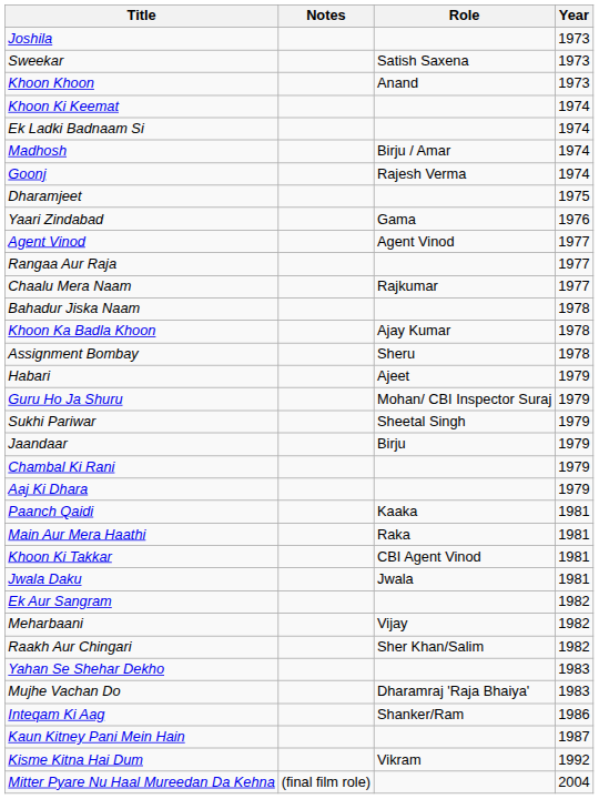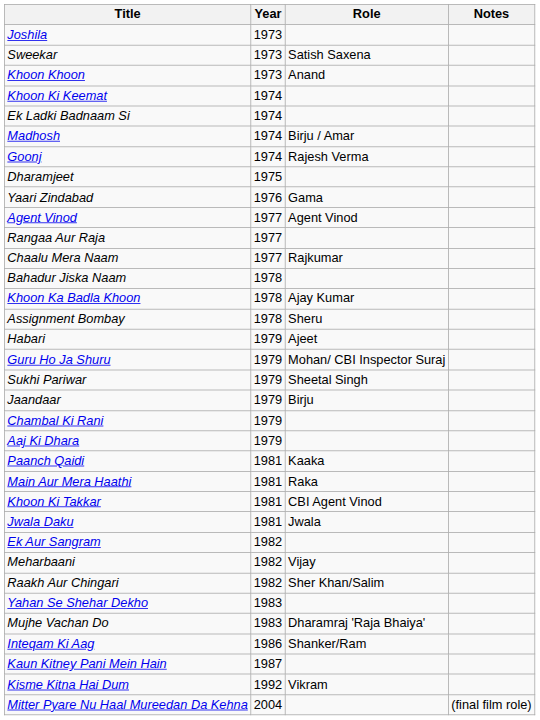 <table class="wikitable sortable">
 <tr style="text-align:center;">
 <th>Title</th>
+<th>Year</th>
+<th>Role</th>
 <th>Notes</th>
-<th>Role</th>
-<th>Year</th>
 </tr>
 <tr>
 <td><em><a href='#'>Joshila</a></em></td>
+<td>1973</td>
 <td></td>
 <td></td>
-<td>1973</td>
 </tr>
 <tr>
 <td><em>Sweekar</em></td>
+<td>1973</td>
+<td>Satish Saxena</td>
 <td></td>
-<td>Satish Saxena</td>
-<td>1973</td>
 </tr>
 <tr>
 <td><em><a href='#'>Khoon Khoon</a></em></td>
+<td>1973</td>
+<td>Anand</td>
 <td></td>
-<td>Anand</td>
-<td>1973</td>
 </tr>
 <tr>
 <td><em><a href='#'>Khoon Ki Keemat</a></em></td>
+<td>1974</td>
 <td></td>
 <td></td>
-<td>1974</td>
 </tr>
 <tr>
 <td><em>Ek Ladki Badnaam Si</em></td>
+<td>1974</td>
 <td></td>
 <td></td>
-<td>1974</td>
 </tr>
 <tr>
 <td><em><a href='#'>Madhosh</a></em></td>
+<td>1974</td>
+<td>Birju / Amar</td>
 <td></td>
-<td>Birju / Amar</td>
-<td>1974</td>
 </tr>
 <tr>
 <td><em><a href='#'>Goonj</a></em></td>
+<td>1974</td>
+<td>Rajesh Verma</td>
 <td></td>
-<td>Rajesh Verma</td>
-<td>1974</td>
 </tr>
 <tr>
 <td><em>Dharamjeet</em></td>
+<td>1975</td>
 <td></td>
 <td></td>
-<td>1975</td>
 </tr>
 <tr>
 <td><em>Yaari Zindabad</em></td>
+<td>1976</td>
+<td>Gama</td>
 <td></td>
-<td>Gama</td>
-<td>1976</td>
 </tr>
 <tr>
 <td><em><a href='#'>Agent Vinod</a></em></td>
+<td>1977</td>
+<td>Agent Vinod</td>
 <td></td>
-<td>Agent Vinod</td>
-<td>1977</td>
 </tr>
 <tr>
 <td><em>Rangaa Aur Raja</em></td>
+<td>1977</td>
 <td></td>
 <td></td>
-<td>1977</td>
 </tr>
 <tr>
 <td><em>Chaalu Mera Naam</em></td>
+<td>1977</td>
+<td>Rajkumar</td>
 <td></td>
-<td>Rajkumar</td>
-<td>1977</td>
 </tr>
 <tr>
 <td><em>Bahadur Jiska Naam</em></td>
+<td>1978</td>
 <td></td>
 <td></td>
-<td>1978</td>
 </tr>
 <tr>
 <td><em><a href='#'>Khoon Ka Badla Khoon</a></em></td>
+<td>1978</td>
+<td>Ajay Kumar</td>
 <td></td>
-<td>Ajay Kumar</td>
-<td>1978</td>
 </tr>
 <tr>
 <td><em>Assignment Bombay</em></td>
+<td>1978</td>
+<td>Sheru</td>
 <td></td>
-<td>Sheru</td>
-<td>1978</td>
 </tr>
 <tr>
 <td><em>Habari</em></td>
+<td>1979</td>
+<td>Ajeet</td>
 <td></td>
-<td>Ajeet</td>
-<td>1979</td>
 </tr>
 <tr>
 <td><em><a href='#'>Guru Ho Ja Shuru</a></em></td>
+<td>1979</td>
+<td>Mohan/ CBI Inspector Suraj</td>
 <td></td>
-<td>Mohan/ CBI Inspector Suraj</td>
-<td>1979</td>
 </tr>
 <tr>
 <td><em>Sukhi Pariwar</em></td>
+<td>1979</td>
+<td>Sheetal Singh</td>
 <td></td>
-<td>Sheetal Singh</td>
-<td>1979</td>
 </tr>
 <tr>
 <td><em>Jaandaar</em></td>
+<td>1979</td>
+<td>Birju</td>
 <td></td>
-<td>Birju</td>
-<td>1979</td>
 </tr>
 <tr>
 <td><em><a href='#'>Chambal Ki Rani</a></em></td>
+<td>1979</td>
 <td></td>
 <td></td>
-<td>1979</td>
 </tr>
 <tr>
 <td><em><a href='#'>Aaj Ki Dhara</a></em></td>
+<td>1979</td>
 <td></td>
 <td></td>
-<td>1979</td>
 </tr>
 <tr>
 <td><em><a href='#'>Paanch Qaidi</a></em></td>
+<td>1981</td>
+<td>Kaaka</td>
 <td></td>
-<td>Kaaka</td>
-<td>1981</td>
 </tr>
 <tr>
 <td><em><a href='#'>Main Aur Mera Haathi</a></em></td>
+<td>1981</td>
+<td>Raka</td>
 <td></td>
-<td>Raka</td>
-<td>1981</td>
 </tr>
 <tr>
 <td><em><a href='#'>Khoon Ki Takkar</a></em></td>
+<td>1981</td>
+<td>CBI Agent Vinod</td>
 <td></td>
-<td>CBI Agent Vinod</td>
-<td>1981</td>
 </tr>
 <tr>
 <td><em><a href='#'>Jwala Daku</a></em></td>
+<td>1981</td>
+<td>Jwala</td>
 <td></td>
-<td>Jwala</td>
-<td>1981</td>
 </tr>
 <tr>
 <td><em><a href='#'>Ek Aur Sangram</a></em></td>
+<td>1982</td>
 <td></td>
 <td></td>
-<td>1982</td>
 </tr>
 <tr>
 <td><em>Meharbaani</em></td>
+<td>1982</td>
+<td>Vijay</td>
 <td></td>
-<td>Vijay</td>
-<td>1982</td>
 </tr>
 <tr>
 <td><em>Raakh Aur Chingari</em></td>
+<td>1982</td>
+<td>Sher Khan/Salim</td>
 <td></td>
-<td>Sher Khan/Salim</td>
-<td>1982</td>
 </tr>
 <tr>
 <td><em><a href='#'>Yahan Se Shehar Dekho</a></em></td>
+<td>1983</td>
 <td></td>
 <td></td>
-<td>1983</td>
 </tr>
 <tr>
 <td><em>Mujhe Vachan Do</em></td>
+<td>1983</td>
+<td>Dharamraj 'Raja Bhaiya'</td>
 <td></td>
-<td>Dharamraj 'Raja Bhaiya'</td>
-<td>1983</td>
 </tr>
 <tr>
 <td><em><a href='#'>Inteqam Ki Aag</a></em></td>
+<td>1986</td>
+<td>Shanker/Ram</td>
 <td></td>
-<td>Shanker/Ram</td>
-<td>1986</td>
 </tr>
 <tr>
 <td><em><a href='#'>Kaun Kitney Pani Mein Hain</a></em></td>
+<td>1987</td>
 <td></td>
 <td></td>
-<td>1987</td>
 </tr>
 <tr>
 <td><em><a href='#'>Kisme Kitna Hai Dum</a></em></td>
+<td>1992</td>
+<td>Vikram</td>
 <td></td>
-<td>Vikram</td>
-<td>1992</td>
 </tr>
 <tr>
 <td><em><a href='#'>Mitter Pyare Nu Haal Mureedan Da Kehna</a></em></td>
+<td>2004</td>
+<td></td>
 <td>(final film role)</td>
-<td></td>
-<td>2004</td>
 </tr>
 </table>
